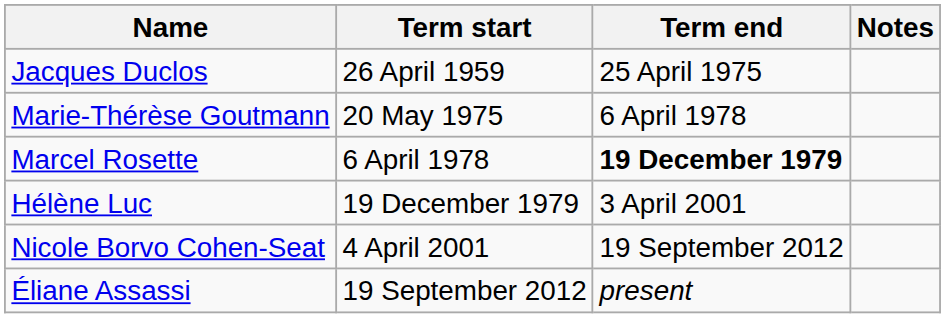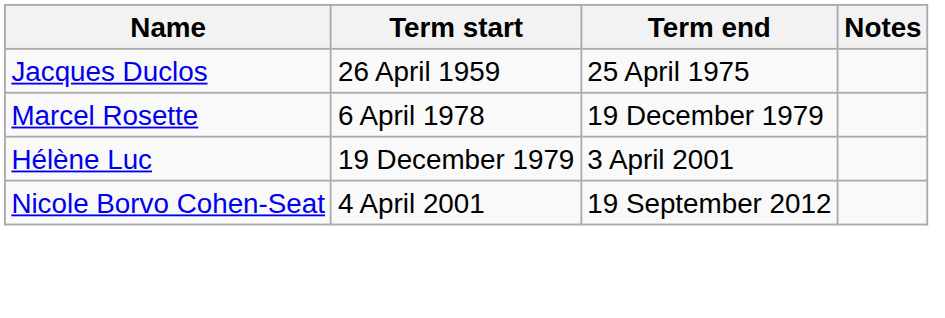 <table class="wikitable" style="font-size:95%;">
 <tr>
 <th>Name</th>
 <th>Term start</th>
 <th>Term end</th>
 <th>Notes</th>
 </tr>
 <tr>
 <td><a href='#'>Jacques Duclos</a></td>
 <td>26 April 1959</td>
 <td>25 April 1975</td>
 <td></td>
 </tr>
 <tr>
-<td><a href='#'>Marie-Thérèse Goutmann</a></td>
-<td>20 May 1975</td>
-<td>6 April 1978</td>
-<td></td>
-</tr>
-<tr>
 <td><a href='#'>Marcel Rosette</a></td>
 <td>6 April 1978</td>
-<td><strong>19 December 1979</strong></td>
+<td>19 December 1979</td>
 <td></td>
 </tr>
 <tr>
 <td><a href='#'>Hélène Luc</a></td>
 <td>19 December 1979</td>
 <td>3 April 2001</td>
 <td></td>
 </tr>
 <tr>
 <td><a href='#'>Nicole Borvo Cohen-Seat</a></td>
 <td>4 April 2001</td>
 <td>19 September 2012</td>
 <td></td>
 </tr>
-<tr>
-<td><a href='#'>Éliane Assassi</a></td>
-<td>19 September 2012</td>
-<td><em>present</em></td>
-<td></td>
-</tr>
 </table>
